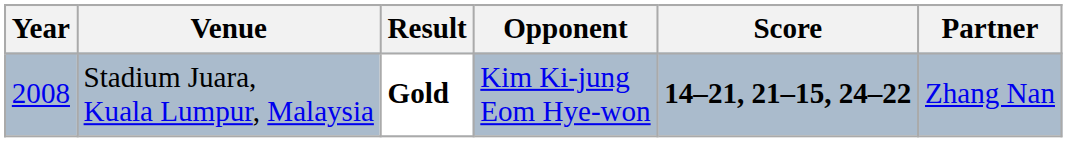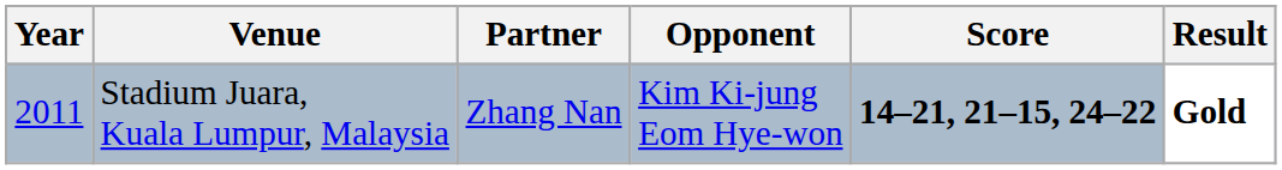 <table class="sortable wikitable" style="font-size: 90%;">
 <tr>
 <th>Year</th>
 <th>Venue</th>
-<th>Result</th>
+<th>Partner</th>
 <th>Opponent</th>
 <th>Score</th>
-<th>Partner</th>
+<th>Result</th>
 </tr>
 <tr style="background:#AABBCC">
-<td align="center"><a href='#'>2008</a></td>
+<td align="center"><a href='#'>2011</a></td>
 <td align="left">Stadium Juara,<br><a href='#'>Kuala Lumpur</a>, <a href='#'>Malaysia</a></td>
-<td style="text-align:left; background:white"> <strong>Gold</strong></td>
+<td align="left"> <a href='#'>Zhang Nan</a></td>
 <td align="left"> <a href='#'>Kim Ki-jung</a> <br>  <a href='#'>Eom Hye-won</a></td>
 <td align="left"><strong>14–21, 21–15, 24–22</strong></td>
-<td align="left"> <a href='#'>Zhang Nan</a></td>
+<td style="text-align:left; background:white"> <strong>Gold</strong></td>
 </tr>
 </table>
